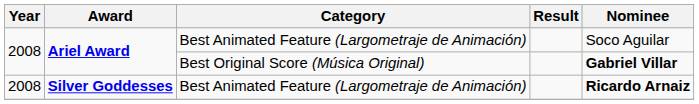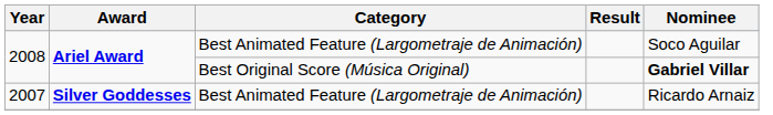 <table class="wikitable">
 <tr style="background:#b0c4de; text-align:center;">
 <th>Year</th>
 <th>Award</th>
 <th>Category</th>
 <th>Result</th>
 <th>Nominee</th>
 </tr>
 <tr>
 <td rowspan="2">2008</td>
 <td rowspan="2"><strong><a href='#'>Ariel Award</a></strong></td>
 <td>Best Animated Feature <em>(Largometraje de Animación)</em></td>
 <td></td>
 <td>Soco Aguilar</td>
 </tr>
 <tr>
 <td>Best Original Score <em>(Música Original)</em></td>
 <td></td>
 <td><strong>Gabriel Villar</strong></td>
 </tr>
 <tr>
-<td rowspan="1">2008</td>
+<td rowspan="1">2007</td>
 <td rowspan="1"><strong><a href='#'>Silver Goddesses</a></strong></td>
 <td>Best Animated Feature <em>(Largometraje de Animación)</em></td>
 <td></td>
-<td><strong>Ricardo Arnaiz</strong></td>
+<td>Ricardo Arnaiz</td>
 </tr>
 <tr>
 </tr>
 </table>
